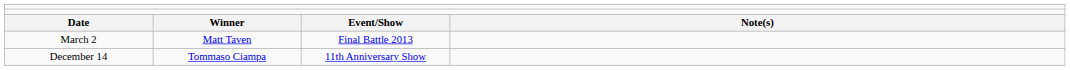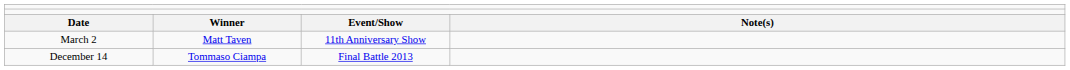 <table class="wikitable" style="text-align:center; width:100%;">
 <tr>
 <td colspan="5"></td>
 </tr>
 <tr>
 <td colspan="5"><strong></strong></td>
 </tr>
 <tr>
 <th width=14%>Date</th>
 <th width=14%>Winner</th>
 <th width=14%>Event/Show</th>
 <th width=58%>Note(s)</th>
 </tr>
 <tr>
 <td>March 2</td>
 <td><a href='#'>Matt Taven</a></td>
-<td><a href='#'>Final Battle 2013</a></td>
+<td><a href='#'>11th Anniversary Show</a></td>
 <td align="left"></td>
 </tr>
 <tr>
 <td>December 14</td>
 <td><a href='#'>Tommaso Ciampa</a></td>
-<td><a href='#'>11th Anniversary Show</a></td>
+<td><a href='#'>Final Battle 2013</a></td>
 <td align="left"></td>
 </tr>
 </table>
